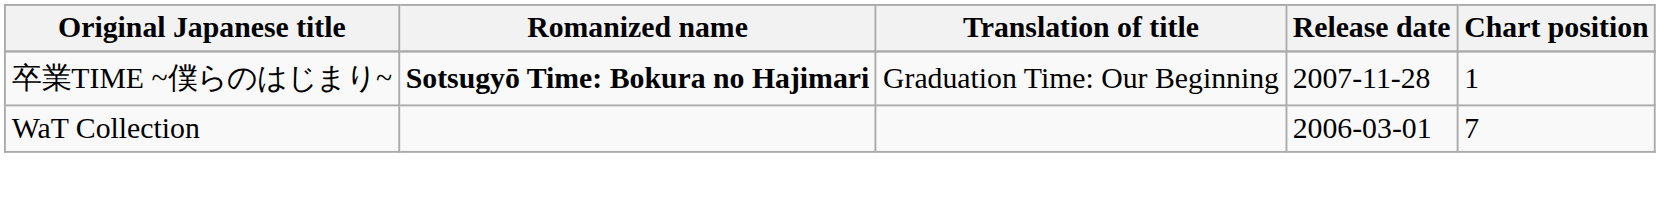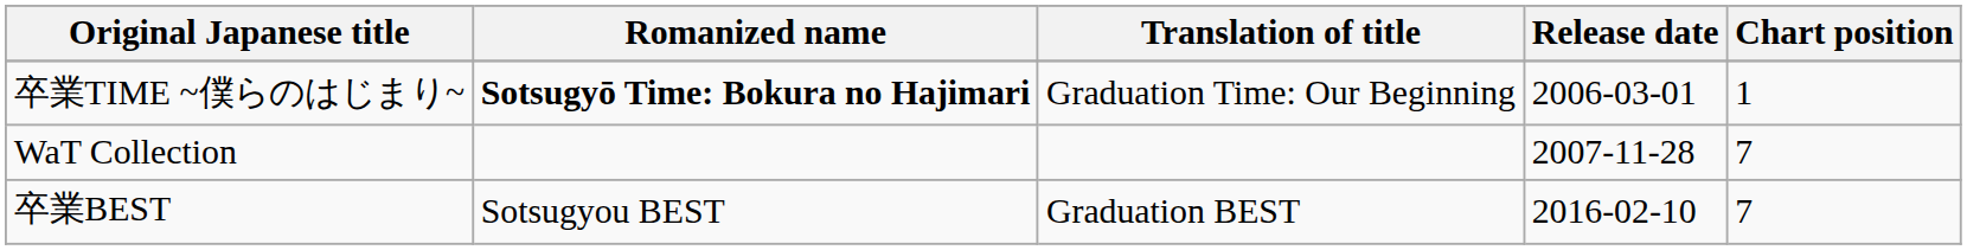 <table class="wikitable">
 <tr>
 <th>Original Japanese title</th>
 <th>Romanized name</th>
 <th>Translation of title</th>
 <th>Release date</th>
 <th>Chart position</th>
 </tr>
 <tr>
 </tr>
 <tr>
 <td>卒業TIME ~僕らのはじまり~</td>
 <td><strong>Sotsugyō Time: Bokura no Hajimari</strong></td>
 <td>Graduation Time: Our Beginning</td>
-<td>2007-11-28</td>
+<td>2006-03-01</td>
 <td>1</td>
 </tr>
 <tr>
 <td>WaT Collection</td>
 <td></td>
 <td></td>
-<td>2006-03-01</td>
+<td>2007-11-28</td>
+<td>7</td>
+</tr>
+<tr>
+<td>卒業BEST</td>
+<td>Sotsugyou BEST</td>
+<td>Graduation BEST</td>
+<td>2016-02-10</td>
 <td>7</td>
 </tr>
 </table>
